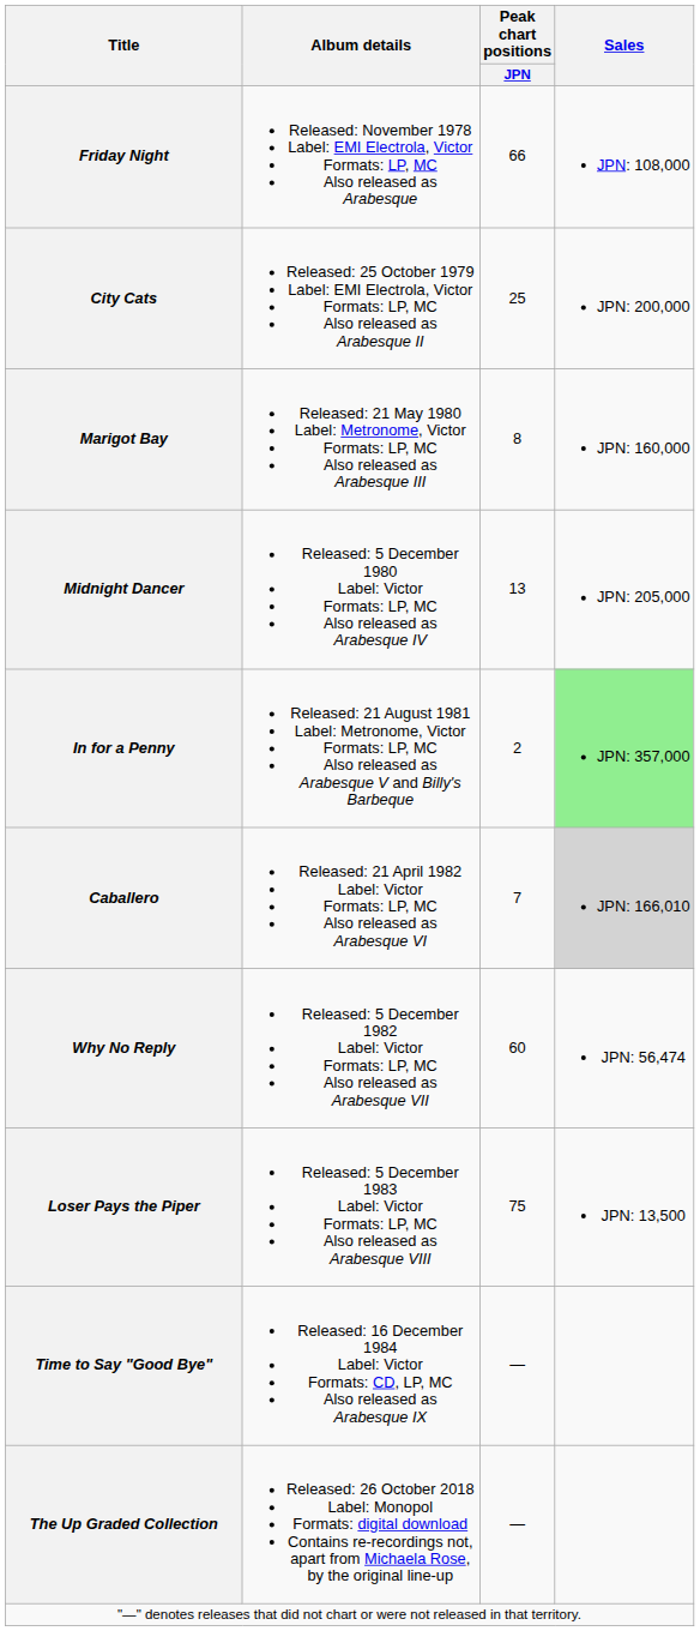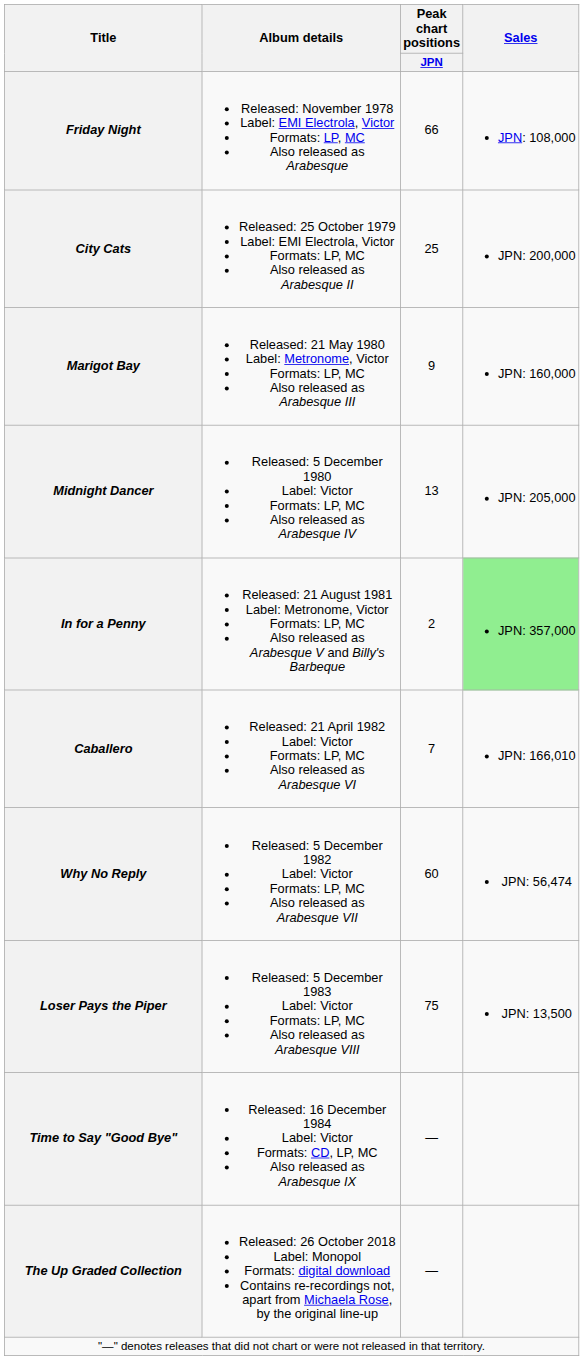 <table class="wikitable plainrowheaders" style="text-align:center;">
 <tr>
 <th rowspan="2" scope="col" style="width:15em;">Title</th>
 <th rowspan="2" scope="col" style="width:15em;">Album details</th>
 <th>Peak chart positions</th>
 <th rowspan="2"><a href='#'>Sales</a></th>
 </tr>
 <tr>
 <th scope="col" style="width:2em;font-size:90%;"><a href='#'>JPN</a><br></th>
 </tr>
 <tr>
 <th scope="row"><em>Friday Night</em></th>
 <td><br><ul><li>Released: November 1978</li><li>Label: <a href='#'>EMI Electrola</a>, <a href='#'>Victor</a></li><li>Formats: <a href='#'>LP</a>, <a href='#'>MC</a></li><li>Also released as <em>Arabesque</em></li></ul></td>
 <td>66</td>
 <td><br><ul><li><a href='#'>JPN</a>: 108,000</li></ul></td>
 </tr>
 <tr>
 <th scope="row"><em>City Cats</em></th>
 <td><br><ul><li>Released: 25 October 1979</li><li>Label: EMI Electrola, Victor</li><li>Formats: LP, MC</li><li>Also released as <em>Arabesque II</em></li></ul></td>
 <td>25</td>
 <td><br><ul><li>JPN: 200,000</li></ul></td>
 </tr>
 <tr>
 <th scope="row"><em>Marigot Bay</em></th>
 <td><br><ul><li>Released: 21 May 1980</li><li>Label: <a href='#'>Metronome</a>, Victor</li><li>Formats: LP, MC</li><li>Also released as <em>Arabesque III</em></li></ul></td>
-<td>8</td>
+<td>9</td>
 <td><br><ul><li>JPN: 160,000</li></ul></td>
 </tr>
 <tr>
 <th scope="row"><em>Midnight Dancer</em></th>
 <td><br><ul><li>Released: 5 December 1980</li><li>Label: Victor</li><li>Formats: LP, MC</li><li>Also released as <em>Arabesque IV</em></li></ul></td>
 <td>13</td>
 <td><br><ul><li>JPN: 205,000</li></ul></td>
 </tr>
 <tr>
 <th scope="row"><em>In for a Penny</em></th>
 <td><br><ul><li>Released: 21 August 1981</li><li>Label: Metronome, Victor</li><li>Formats: LP, MC</li><li>Also released as <em>Arabesque V</em> and <em>Billy's Barbeque</em></li></ul></td>
 <td>2</td>
 <td style="background: lightgreen;"><br><ul><li>JPN: 357,000</li></ul></td>
 </tr>
 <tr>
 <th scope="row"><em>Caballero</em></th>
 <td><br><ul><li>Released: 21 April 1982</li><li>Label: Victor</li><li>Formats: LP, MC</li><li>Also released as <em>Arabesque VI</em></li></ul></td>
 <td>7</td>
-<td style="background: lightgrey;"><br><ul><li>JPN: 166,010</li></ul></td>
+<td><br><ul><li>JPN: 166,010</li></ul></td>
 </tr>
 <tr>
 <th scope="row"><em>Why No Reply</em></th>
 <td><br><ul><li>Released: 5 December 1982</li><li>Label: Victor</li><li>Formats: LP, MC</li><li>Also released as <em>Arabesque VII</em></li></ul></td>
 <td>60</td>
 <td><br><ul><li>JPN: 56,474</li></ul></td>
 </tr>
 <tr>
 <th scope="row"><em>Loser Pays the Piper</em></th>
 <td><br><ul><li>Released: 5 December 1983</li><li>Label: Victor</li><li>Formats: LP, MC</li><li>Also released as <em>Arabesque VIII</em></li></ul></td>
 <td>75</td>
 <td><br><ul><li>JPN: 13,500</li></ul></td>
 </tr>
 <tr>
 <th scope="row"><em>Time to Say "Good Bye"</em></th>
 <td><br><ul><li>Released: 16 December 1984</li><li>Label: Victor</li><li>Formats: <a href='#'>CD</a>, LP, MC</li><li>Also released as <em>Arabesque IX</em></li></ul></td>
 <td>—</td>
 <td></td>
 </tr>
 <tr>
 <th scope="row"><em>The Up Graded Collection</em></th>
 <td><br><ul><li>Released: 26 October 2018</li><li>Label: Monopol</li><li>Formats: <a href='#'>digital download</a></li><li>Contains re-recordings not, apart from <a href='#'>Michaela Rose</a>, by the original line-up</li></ul></td>
 <td>—</td>
 <td></td>
 </tr>
 <tr>
 <td colspan="4" style="font-size:90%">"—" denotes releases that did not chart or were not released in that territory.</td>
 </tr>
 </table>
